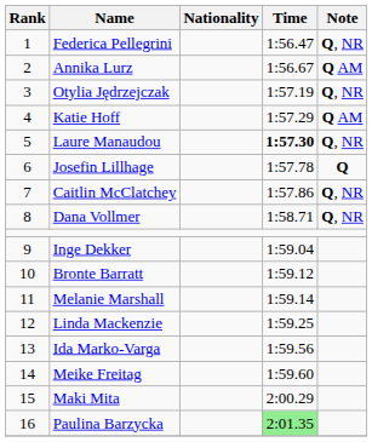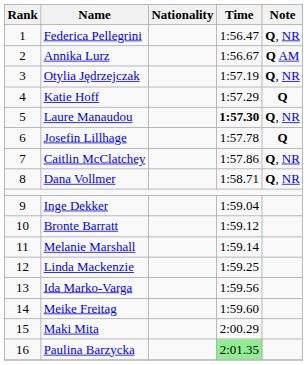 <table class="wikitable" style="text-align:center">
 <tr>
 <th>Rank</th>
 <th>Name</th>
 <th>Nationality</th>
 <th>Time</th>
 <th>Note</th>
 </tr>
 <tr>
 <td>1</td>
 <td align=left><a href='#'>Federica Pellegrini</a></td>
 <td align=left></td>
 <td>1:56.47</td>
 <td><strong>Q</strong>, <a href='#'>NR</a></td>
 </tr>
 <tr>
 <td>2</td>
 <td align=left><a href='#'>Annika Lurz</a></td>
 <td align=left></td>
 <td>1:56.67</td>
 <td><strong>Q</strong> <a href='#'>AM</a></td>
 </tr>
 <tr>
 <td>3</td>
 <td align=left><a href='#'>Otylia Jędrzejczak</a></td>
 <td align=left></td>
 <td>1:57.19</td>
 <td><strong>Q</strong>, <a href='#'>NR</a></td>
 </tr>
 <tr>
 <td>4</td>
 <td align=left><a href='#'>Katie Hoff</a></td>
 <td align=left></td>
 <td>1:57.29</td>
-<td><strong>Q</strong> <a href='#'>AM</a></td>
+<td><strong>Q</strong></td>
 </tr>
 <tr>
 <td>5</td>
 <td align=left><a href='#'>Laure Manaudou</a></td>
 <td align=left></td>
 <td><strong>1:57.30</strong></td>
 <td><strong>Q</strong>, <a href='#'>NR</a></td>
 </tr>
 <tr>
 <td>6</td>
 <td align=left><a href='#'>Josefin Lillhage</a></td>
 <td align=left></td>
 <td>1:57.78</td>
 <td><strong>Q</strong></td>
 </tr>
 <tr>
 <td>7</td>
 <td align=left><a href='#'>Caitlin McClatchey</a></td>
 <td align=left></td>
 <td>1:57.86</td>
 <td><strong>Q</strong>, <a href='#'>NR</a></td>
 </tr>
 <tr>
 <td>8</td>
 <td align=left><a href='#'>Dana Vollmer</a></td>
 <td align=left></td>
 <td>1:58.71</td>
 <td><strong>Q</strong>, <a href='#'>NR</a></td>
 </tr>
 <tr>
 <td colspan=5></td>
 </tr>
 <tr>
 <td>9</td>
 <td align=left><a href='#'>Inge Dekker</a></td>
 <td align=left></td>
 <td>1:59.04</td>
 <td></td>
 </tr>
 <tr>
 <td>10</td>
 <td align=left><a href='#'>Bronte Barratt</a></td>
 <td align=left></td>
 <td>1:59.12</td>
 <td></td>
 </tr>
 <tr>
 <td>11</td>
 <td align=left><a href='#'>Melanie Marshall</a></td>
 <td align=left></td>
 <td>1:59.14</td>
 <td></td>
 </tr>
 <tr>
 <td>12</td>
 <td align=left><a href='#'>Linda Mackenzie</a></td>
 <td align=left></td>
 <td>1:59.25</td>
 <td></td>
 </tr>
 <tr>
 <td>13</td>
 <td align=left><a href='#'>Ida Marko-Varga</a></td>
 <td align=left></td>
 <td>1:59.56</td>
 <td></td>
 </tr>
 <tr>
 <td>14</td>
 <td align=left><a href='#'>Meike Freitag</a></td>
 <td align=left></td>
 <td>1:59.60</td>
 <td></td>
 </tr>
 <tr>
 <td>15</td>
 <td align=left><a href='#'>Maki Mita</a></td>
 <td align=left></td>
 <td>2:00.29</td>
 <td></td>
 </tr>
 <tr>
 <td>16</td>
 <td align=left><a href='#'>Paulina Barzycka</a></td>
 <td align=left></td>
 <td style="background: lightgreen;">2:01.35</td>
 <td></td>
 </tr>
 <tr>
 </tr>
 </table>
